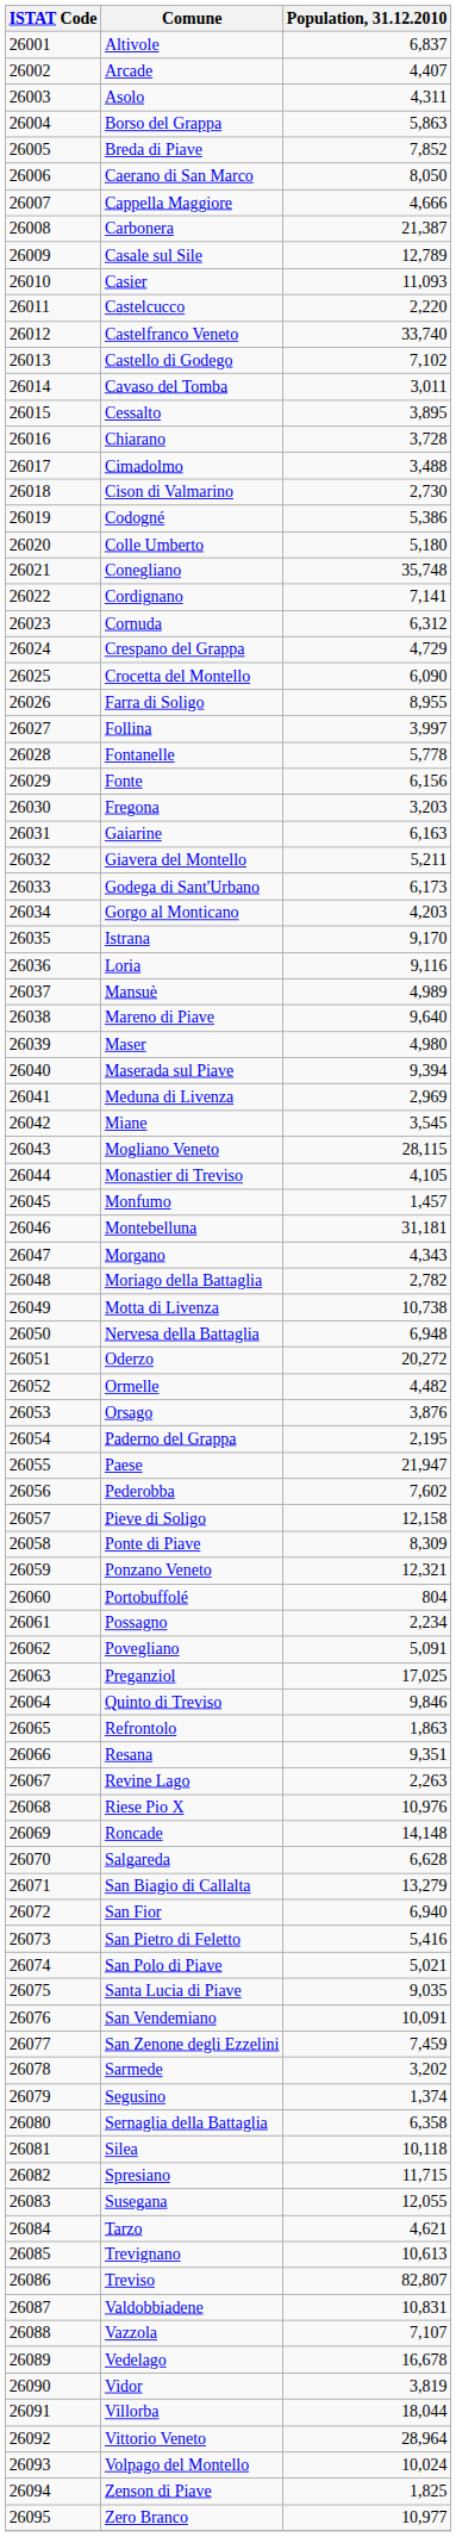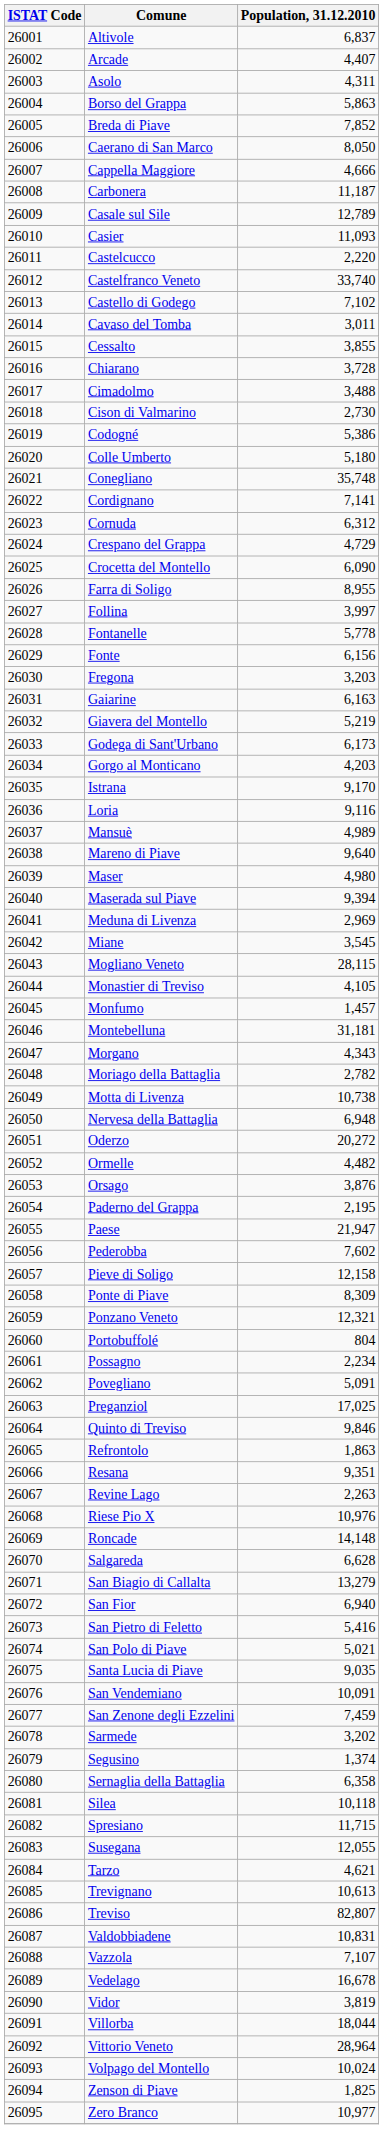 <table class="wikitable sortable">
 <tr>
 <th><a href='#'>ISTAT</a> Code</th>
 <th>Comune</th>
 <th>Population, 31.12.2010</th>
 </tr>
 <tr>
 <td>26001</td>
 <td><a href='#'>Altivole</a></td>
 <td align="right">6,837</td>
 </tr>
 <tr>
 <td>26002</td>
 <td><a href='#'>Arcade</a></td>
 <td align="right">4,407</td>
 </tr>
 <tr>
 <td>26003</td>
 <td><a href='#'>Asolo</a></td>
 <td align="right">4,311</td>
 </tr>
 <tr>
 <td>26004</td>
 <td><a href='#'>Borso del Grappa</a></td>
 <td align="right">5,863</td>
 </tr>
 <tr>
 <td>26005</td>
 <td><a href='#'>Breda di Piave</a></td>
 <td align="right">7,852</td>
 </tr>
 <tr>
 <td>26006</td>
 <td><a href='#'>Caerano di San Marco</a></td>
 <td align="right">8,050</td>
 </tr>
 <tr>
 <td>26007</td>
 <td><a href='#'>Cappella Maggiore</a></td>
 <td align="right">4,666</td>
 </tr>
 <tr>
 <td>26008</td>
 <td><a href='#'>Carbonera</a></td>
-<td align="right">21,387</td>
+<td align="right">11,187</td>
 </tr>
 <tr>
 <td>26009</td>
 <td><a href='#'>Casale sul Sile</a></td>
 <td align="right">12,789</td>
 </tr>
 <tr>
 <td>26010</td>
 <td><a href='#'>Casier</a></td>
 <td align="right">11,093</td>
 </tr>
 <tr>
 <td>26011</td>
 <td><a href='#'>Castelcucco</a></td>
 <td align="right">2,220</td>
 </tr>
 <tr>
 <td>26012</td>
 <td><a href='#'>Castelfranco Veneto</a></td>
 <td align="right">33,740</td>
 </tr>
 <tr>
 <td>26013</td>
 <td><a href='#'>Castello di Godego</a></td>
 <td align="right">7,102</td>
 </tr>
 <tr>
 <td>26014</td>
 <td><a href='#'>Cavaso del Tomba</a></td>
 <td align="right">3,011</td>
 </tr>
 <tr>
 <td>26015</td>
 <td><a href='#'>Cessalto</a></td>
-<td align="right">3,895</td>
+<td align="right">3,855</td>
 </tr>
 <tr>
 <td>26016</td>
 <td><a href='#'>Chiarano</a></td>
 <td align="right">3,728</td>
 </tr>
 <tr>
 <td>26017</td>
 <td><a href='#'>Cimadolmo</a></td>
 <td align="right">3,488</td>
 </tr>
 <tr>
 <td>26018</td>
 <td><a href='#'>Cison di Valmarino</a></td>
 <td align="right">2,730</td>
 </tr>
 <tr>
 <td>26019</td>
 <td><a href='#'>Codogné</a></td>
 <td align="right">5,386</td>
 </tr>
 <tr>
 <td>26020</td>
 <td><a href='#'>Colle Umberto</a></td>
 <td align="right">5,180</td>
 </tr>
 <tr>
 <td>26021</td>
 <td><a href='#'>Conegliano</a></td>
 <td align="right">35,748</td>
 </tr>
 <tr>
 <td>26022</td>
 <td><a href='#'>Cordignano</a></td>
 <td align="right">7,141</td>
 </tr>
 <tr>
 <td>26023</td>
 <td><a href='#'>Cornuda</a></td>
 <td align="right">6,312</td>
 </tr>
 <tr>
 <td>26024</td>
 <td><a href='#'>Crespano del Grappa</a></td>
 <td align="right">4,729</td>
 </tr>
 <tr>
 <td>26025</td>
 <td><a href='#'>Crocetta del Montello</a></td>
 <td align="right">6,090</td>
 </tr>
 <tr>
 <td>26026</td>
 <td><a href='#'>Farra di Soligo</a></td>
 <td align="right">8,955</td>
 </tr>
 <tr>
 <td>26027</td>
 <td><a href='#'>Follina</a></td>
 <td align="right">3,997</td>
 </tr>
 <tr>
 <td>26028</td>
 <td><a href='#'>Fontanelle</a></td>
 <td align="right">5,778</td>
 </tr>
 <tr>
 <td>26029</td>
 <td><a href='#'>Fonte</a></td>
 <td align="right">6,156</td>
 </tr>
 <tr>
 <td>26030</td>
 <td><a href='#'>Fregona</a></td>
 <td align="right">3,203</td>
 </tr>
 <tr>
 <td>26031</td>
 <td><a href='#'>Gaiarine</a></td>
 <td align="right">6,163</td>
 </tr>
 <tr>
 <td>26032</td>
 <td><a href='#'>Giavera del Montello</a></td>
-<td align="right">5,211</td>
+<td align="right">5,219</td>
 </tr>
 <tr>
 <td>26033</td>
 <td><a href='#'>Godega di Sant'Urbano</a></td>
 <td align="right">6,173</td>
 </tr>
 <tr>
 <td>26034</td>
 <td><a href='#'>Gorgo al Monticano</a></td>
 <td align="right">4,203</td>
 </tr>
 <tr>
 <td>26035</td>
 <td><a href='#'>Istrana</a></td>
 <td align="right">9,170</td>
 </tr>
 <tr>
 <td>26036</td>
 <td><a href='#'>Loria</a></td>
 <td align="right">9,116</td>
 </tr>
 <tr>
 <td>26037</td>
 <td><a href='#'>Mansuè</a></td>
 <td align="right">4,989</td>
 </tr>
 <tr>
 <td>26038</td>
 <td><a href='#'>Mareno di Piave</a></td>
 <td align="right">9,640</td>
 </tr>
 <tr>
 <td>26039</td>
 <td><a href='#'>Maser</a></td>
 <td align="right">4,980</td>
 </tr>
 <tr>
 <td>26040</td>
 <td><a href='#'>Maserada sul Piave</a></td>
 <td align="right">9,394</td>
 </tr>
 <tr>
 <td>26041</td>
 <td><a href='#'>Meduna di Livenza</a></td>
 <td align="right">2,969</td>
 </tr>
 <tr>
 <td>26042</td>
 <td><a href='#'>Miane</a></td>
 <td align="right">3,545</td>
 </tr>
 <tr>
 <td>26043</td>
 <td><a href='#'>Mogliano Veneto</a></td>
 <td align="right">28,115</td>
 </tr>
 <tr>
 <td>26044</td>
 <td><a href='#'>Monastier di Treviso</a></td>
 <td align="right">4,105</td>
 </tr>
 <tr>
 <td>26045</td>
 <td><a href='#'>Monfumo</a></td>
 <td align="right">1,457</td>
 </tr>
 <tr>
 <td>26046</td>
 <td><a href='#'>Montebelluna</a></td>
 <td align="right">31,181</td>
 </tr>
 <tr>
 <td>26047</td>
 <td><a href='#'>Morgano</a></td>
 <td align="right">4,343</td>
 </tr>
 <tr>
 <td>26048</td>
 <td><a href='#'>Moriago della Battaglia</a></td>
 <td align="right">2,782</td>
 </tr>
 <tr>
 <td>26049</td>
 <td><a href='#'>Motta di Livenza</a></td>
 <td align="right">10,738</td>
 </tr>
 <tr>
 <td>26050</td>
 <td><a href='#'>Nervesa della Battaglia</a></td>
 <td align="right">6,948</td>
 </tr>
 <tr>
 <td>26051</td>
 <td><a href='#'>Oderzo</a></td>
 <td align="right">20,272</td>
 </tr>
 <tr>
 <td>26052</td>
 <td><a href='#'>Ormelle</a></td>
 <td align="right">4,482</td>
 </tr>
 <tr>
 <td>26053</td>
 <td><a href='#'>Orsago</a></td>
 <td align="right">3,876</td>
 </tr>
 <tr>
 <td>26054</td>
 <td><a href='#'>Paderno del Grappa</a></td>
 <td align="right">2,195</td>
 </tr>
 <tr>
 <td>26055</td>
 <td><a href='#'>Paese</a></td>
 <td align="right">21,947</td>
 </tr>
 <tr>
 <td>26056</td>
 <td><a href='#'>Pederobba</a></td>
 <td align="right">7,602</td>
 </tr>
 <tr>
 <td>26057</td>
 <td><a href='#'>Pieve di Soligo</a></td>
 <td align="right">12,158</td>
 </tr>
 <tr>
 <td>26058</td>
 <td><a href='#'>Ponte di Piave</a></td>
 <td align="right">8,309</td>
 </tr>
 <tr>
 <td>26059</td>
 <td><a href='#'>Ponzano Veneto</a></td>
 <td align="right">12,321</td>
 </tr>
 <tr>
 <td>26060</td>
 <td><a href='#'>Portobuffolé</a></td>
 <td align="right">804</td>
 </tr>
 <tr>
 <td>26061</td>
 <td><a href='#'>Possagno</a></td>
 <td align="right">2,234</td>
 </tr>
 <tr>
 <td>26062</td>
 <td><a href='#'>Povegliano</a></td>
 <td align="right">5,091</td>
 </tr>
 <tr>
 <td>26063</td>
 <td><a href='#'>Preganziol</a></td>
 <td align="right">17,025</td>
 </tr>
 <tr>
 <td>26064</td>
 <td><a href='#'>Quinto di Treviso</a></td>
 <td align="right">9,846</td>
 </tr>
 <tr>
 <td>26065</td>
 <td><a href='#'>Refrontolo</a></td>
 <td align="right">1,863</td>
 </tr>
 <tr>
 <td>26066</td>
 <td><a href='#'>Resana</a></td>
 <td align="right">9,351</td>
 </tr>
 <tr>
 <td>26067</td>
 <td><a href='#'>Revine Lago</a></td>
 <td align="right">2,263</td>
 </tr>
 <tr>
 <td>26068</td>
 <td><a href='#'>Riese Pio X</a></td>
 <td align="right">10,976</td>
 </tr>
 <tr>
 <td>26069</td>
 <td><a href='#'>Roncade</a></td>
 <td align="right">14,148</td>
 </tr>
 <tr>
 <td>26070</td>
 <td><a href='#'>Salgareda</a></td>
 <td align="right">6,628</td>
 </tr>
 <tr>
 <td>26071</td>
 <td><a href='#'>San Biagio di Callalta</a></td>
 <td align="right">13,279</td>
 </tr>
 <tr>
 <td>26072</td>
 <td><a href='#'>San Fior</a></td>
 <td align="right">6,940</td>
 </tr>
 <tr>
 <td>26073</td>
 <td><a href='#'>San Pietro di Feletto</a></td>
 <td align="right">5,416</td>
 </tr>
 <tr>
 <td>26074</td>
 <td><a href='#'>San Polo di Piave</a></td>
 <td align="right">5,021</td>
 </tr>
 <tr>
 <td>26075</td>
 <td><a href='#'>Santa Lucia di Piave</a></td>
 <td align="right">9,035</td>
 </tr>
 <tr>
 <td>26076</td>
 <td><a href='#'>San Vendemiano</a></td>
 <td align="right">10,091</td>
 </tr>
 <tr>
 <td>26077</td>
 <td><a href='#'>San Zenone degli Ezzelini</a></td>
 <td align="right">7,459</td>
 </tr>
 <tr>
 <td>26078</td>
 <td><a href='#'>Sarmede</a></td>
 <td align="right">3,202</td>
 </tr>
 <tr>
 <td>26079</td>
 <td><a href='#'>Segusino</a></td>
 <td align="right">1,374</td>
 </tr>
 <tr>
 <td>26080</td>
 <td><a href='#'>Sernaglia della Battaglia</a></td>
 <td align="right">6,358</td>
 </tr>
 <tr>
 <td>26081</td>
 <td><a href='#'>Silea</a></td>
 <td align="right">10,118</td>
 </tr>
 <tr>
 <td>26082</td>
 <td><a href='#'>Spresiano</a></td>
 <td align="right">11,715</td>
 </tr>
 <tr>
 <td>26083</td>
 <td><a href='#'>Susegana</a></td>
 <td align="right">12,055</td>
 </tr>
 <tr>
 <td>26084</td>
 <td><a href='#'>Tarzo</a></td>
 <td align="right">4,621</td>
 </tr>
 <tr>
 <td>26085</td>
 <td><a href='#'>Trevignano</a></td>
 <td align="right">10,613</td>
 </tr>
 <tr>
 <td>26086</td>
 <td><a href='#'>Treviso</a></td>
 <td align="right">82,807</td>
 </tr>
 <tr>
 <td>26087</td>
 <td><a href='#'>Valdobbiadene</a></td>
 <td align="right">10,831</td>
 </tr>
 <tr>
 <td>26088</td>
 <td><a href='#'>Vazzola</a></td>
 <td align="right">7,107</td>
 </tr>
 <tr>
 <td>26089</td>
 <td><a href='#'>Vedelago</a></td>
 <td align="right">16,678</td>
 </tr>
 <tr>
 <td>26090</td>
 <td><a href='#'>Vidor</a></td>
 <td align="right">3,819</td>
 </tr>
 <tr>
 <td>26091</td>
 <td><a href='#'>Villorba</a></td>
 <td align="right">18,044</td>
 </tr>
 <tr>
 <td>26092</td>
 <td><a href='#'>Vittorio Veneto</a></td>
 <td align="right">28,964</td>
 </tr>
 <tr>
 <td>26093</td>
 <td><a href='#'>Volpago del Montello</a></td>
 <td align="right">10,024</td>
 </tr>
 <tr>
 <td>26094</td>
 <td><a href='#'>Zenson di Piave</a></td>
 <td align="right">1,825</td>
 </tr>
 <tr>
 <td>26095</td>
 <td><a href='#'>Zero Branco</a></td>
 <td align="right">10,977</td>
 </tr>
 <tr>
 </tr>
 </table>
